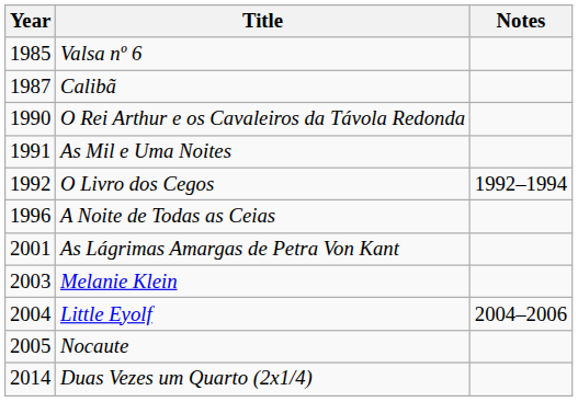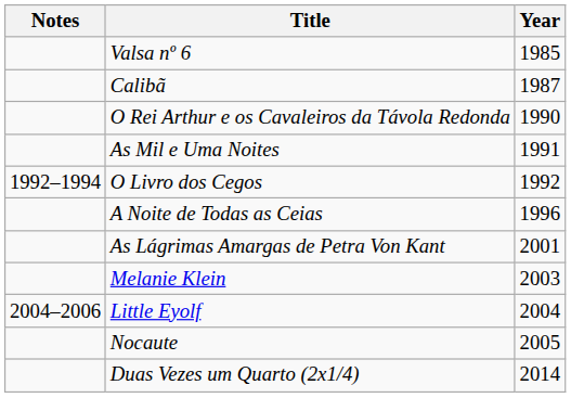 <table class="wikitable">
 <tr>
+<th>Notes</th>
+<th>Title</th>
 <th>Year</th>
-<th>Title</th>
-<th>Notes</th>
 </tr>
 <tr>
+<td></td>
+<td><em>Valsa nº 6</em></td>
 <td>1985</td>
-<td><em>Valsa nº 6</em></td>
-<td></td>
 </tr>
 <tr>
+<td></td>
+<td><em>Calibã</em></td>
 <td>1987</td>
-<td><em>Calibã</em></td>
-<td></td>
 </tr>
 <tr>
+<td></td>
+<td><em>O Rei Arthur e os Cavaleiros da Távola Redonda</em></td>
 <td>1990</td>
-<td><em>O Rei Arthur e os Cavaleiros da Távola Redonda</em></td>
-<td></td>
 </tr>
 <tr>
+<td></td>
+<td><em>As Mil e Uma Noites</em></td>
 <td>1991</td>
-<td><em>As Mil e Uma Noites</em></td>
-<td></td>
 </tr>
 <tr>
+<td>1992–1994</td>
+<td><em>O Livro dos Cegos</em></td>
 <td>1992</td>
-<td><em>O Livro dos Cegos</em></td>
-<td>1992–1994</td>
 </tr>
 <tr>
+<td></td>
+<td><em>A Noite de Todas as Ceias</em></td>
 <td>1996</td>
-<td><em>A Noite de Todas as Ceias</em></td>
-<td></td>
 </tr>
 <tr>
+<td></td>
+<td><em>As Lágrimas Amargas de Petra Von Kant</em></td>
 <td>2001</td>
-<td><em>As Lágrimas Amargas de Petra Von Kant</em></td>
-<td></td>
 </tr>
 <tr>
+<td></td>
+<td><em><a href='#'>Melanie Klein</a></em></td>
 <td>2003</td>
-<td><em><a href='#'>Melanie Klein</a></em></td>
-<td></td>
 </tr>
 <tr>
+<td>2004–2006</td>
+<td><em><a href='#'>Little Eyolf</a></em></td>
 <td>2004</td>
-<td><em><a href='#'>Little Eyolf</a></em></td>
-<td>2004–2006</td>
 </tr>
 <tr>
+<td></td>
+<td><em>Nocaute</em></td>
 <td>2005</td>
-<td><em>Nocaute</em></td>
-<td></td>
 </tr>
 <tr>
+<td></td>
+<td><em>Duas Vezes um Quarto (2x1/4)</em></td>
 <td>2014</td>
-<td><em>Duas Vezes um Quarto (2x1/4)</em></td>
-<td></td>
 </tr>
 </table>
